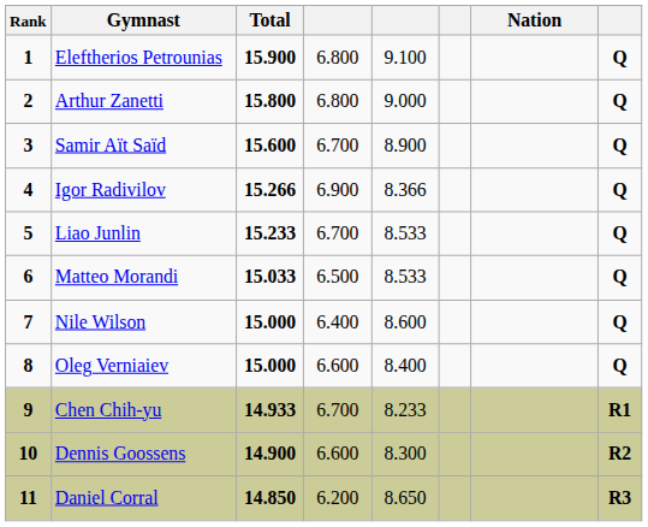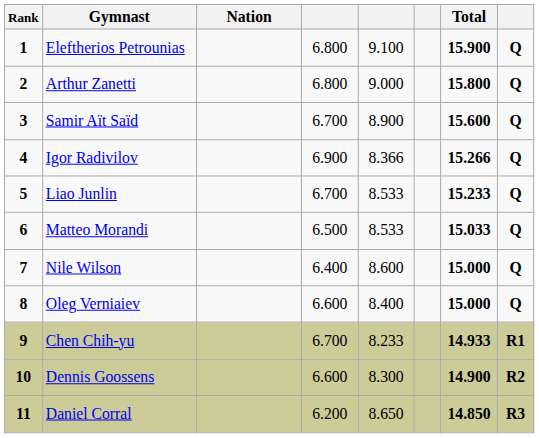 <table class="wikitable sortable" style="text-align:center;">
 <tr>
 <th scope="col" style="width:15px;"><small>Rank</small></th>
 <th scope="col" style="width:150px;">Gymnast</th>
-<th scope="col" style="width:50px;">Total</th>
+<th scope="col" style="width:100px;">Nation</th>
 <th scope="col" style="width:50px;"><small></small></th>
 <th scope="col" style="width:50px;"><small></small></th>
 <th scope="col" style="width:20px;"><small></small></th>
-<th scope="col" style="width:100px;">Nation</th>
+<th scope="col" style="width:50px;">Total</th>
 <th scope="col" style="width:30px;"><small></small></th>
 </tr>
 <tr>
 <td scope="row" style="text-align:center"><strong>1</strong></td>
 <td style="height:30px; text-align:left;"><a href='#'>Eleftherios Petrounias</a></td>
-<td><strong>15.900</strong></td>
+<td style="text-align:left;"></td>
 <td>6.800</td>
 <td>9.100</td>
 <td></td>
-<td style="text-align:left;"></td>
+<td><strong>15.900</strong></td>
 <td><strong>Q</strong></td>
 </tr>
 <tr>
 <td scope="row" style="text-align:center"><strong>2</strong></td>
 <td style="height:30px; text-align:left;"><a href='#'>Arthur Zanetti</a></td>
-<td><strong>15.800</strong></td>
+<td style="text-align:left;"></td>
 <td>6.800</td>
 <td>9.000</td>
 <td></td>
-<td style="text-align:left;"></td>
+<td><strong>15.800</strong></td>
 <td><strong>Q</strong></td>
 </tr>
 <tr>
 <td scope="row" style="text-align:center"><strong>3</strong></td>
 <td style="height:30px; text-align:left;"><a href='#'>Samir Aït Saïd</a></td>
-<td><strong>15.600</strong></td>
+<td style="text-align:left;"></td>
 <td>6.700</td>
 <td>8.900</td>
 <td></td>
-<td style="text-align:left;"></td>
+<td><strong>15.600</strong></td>
 <td><strong>Q</strong></td>
 </tr>
 <tr>
 <td scope="row" style="text-align:center"><strong>4</strong></td>
 <td style="height:30px; text-align:left;"><a href='#'>Igor Radivilov</a></td>
-<td><strong>15.266</strong></td>
+<td style="text-align:left;"></td>
 <td>6.900</td>
 <td>8.366</td>
 <td></td>
-<td style="text-align:left;"></td>
+<td><strong>15.266</strong></td>
 <td><strong>Q</strong></td>
 </tr>
 <tr>
 <td scope="row" style="text-align:center"><strong>5</strong></td>
 <td style="height:30px; text-align:left;"><a href='#'>Liao Junlin</a></td>
-<td><strong>15.233</strong></td>
+<td style="text-align:left;"></td>
 <td>6.700</td>
 <td>8.533</td>
 <td></td>
-<td style="text-align:left;"></td>
+<td><strong>15.233</strong></td>
 <td><strong>Q</strong></td>
 </tr>
 <tr>
 <td scope="row" style="text-align:center"><strong>6</strong></td>
 <td style="height:30px; text-align:left;"><a href='#'>Matteo Morandi</a></td>
-<td><strong>15.033</strong></td>
+<td style="text-align:left;"></td>
 <td>6.500</td>
 <td>8.533</td>
 <td></td>
-<td style="text-align:left;"></td>
+<td><strong>15.033</strong></td>
 <td><strong>Q</strong></td>
 </tr>
 <tr>
 <td scope="row" style="text-align:center"><strong>7</strong></td>
 <td style="height:30px; text-align:left;"><a href='#'>Nile Wilson</a></td>
-<td><strong>15.000</strong></td>
+<td style="text-align:left;"></td>
 <td>6.400</td>
 <td>8.600</td>
 <td></td>
-<td style="text-align:left;"></td>
+<td><strong>15.000</strong></td>
 <td><strong>Q</strong></td>
 </tr>
 <tr>
 <td scope="row" style="text-align:center"><strong>8</strong></td>
 <td style="height:30px; text-align:left;"><a href='#'>Oleg Verniaiev</a></td>
-<td><strong>15.000</strong></td>
+<td style="text-align:left;"></td>
 <td>6.600</td>
 <td>8.400</td>
 <td></td>
-<td style="text-align:left;"></td>
+<td><strong>15.000</strong></td>
 <td><strong>Q</strong></td>
 </tr>
 <tr style="background:#CCCC99;">
 <td scope="row" style="text-align:center"><strong>9</strong></td>
 <td style="height:30px; text-align:left;"><a href='#'>Chen Chih-yu</a></td>
-<td><strong>14.933</strong></td>
+<td style="text-align:left;"></td>
 <td>6.700</td>
 <td>8.233</td>
 <td></td>
-<td style="text-align:left;"></td>
+<td><strong>14.933</strong></td>
 <td><strong>R1</strong></td>
 </tr>
 <tr style="background:#CCCC99;">
 <td scope="row" style="text-align:center"><strong>10</strong></td>
 <td style="height:30px; text-align:left;"><a href='#'>Dennis Goossens</a></td>
-<td><strong>14.900</strong></td>
+<td style="text-align:left;"></td>
 <td>6.600</td>
 <td>8.300</td>
 <td></td>
-<td style="text-align:left;"></td>
+<td><strong>14.900</strong></td>
 <td><strong>R2</strong></td>
 </tr>
 <tr style="background:#CCCC99;">
 <td scope="row" style="text-align:center"><strong>11</strong></td>
 <td style="height:30px; text-align:left;"><a href='#'>Daniel Corral</a></td>
-<td><strong>14.850</strong></td>
+<td style="text-align:left;"></td>
 <td>6.200</td>
 <td>8.650</td>
 <td></td>
-<td style="text-align:left;"></td>
+<td><strong>14.850</strong></td>
 <td><strong>R3</strong></td>
 </tr>
 </table>
